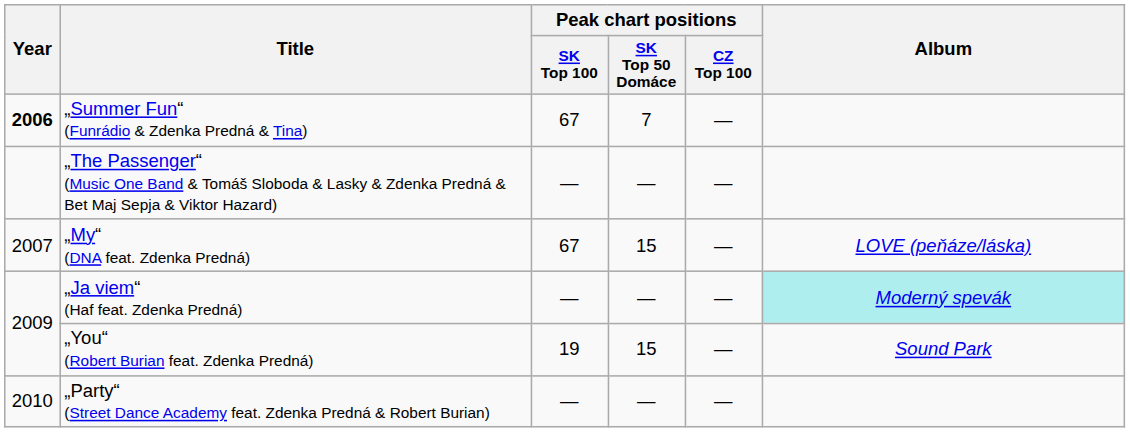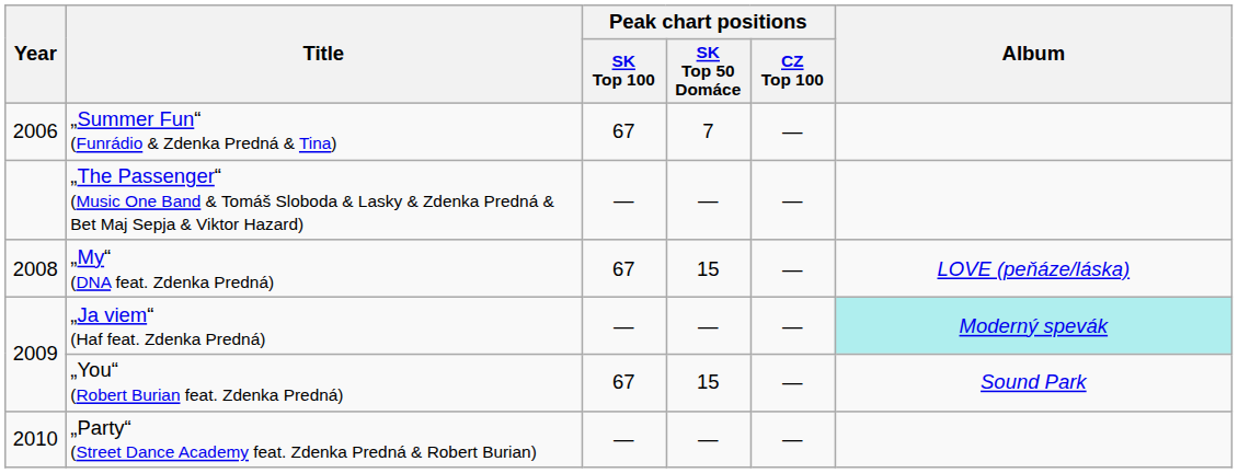 <table class="wikitable" style="font-size: 9pt; text-align:center;">
 <tr>
 <th rowspan="2" style="width:30px;">Year</th>
 <th rowspan="2" style="width:300px;">Title</th>
 <th colspan="3">Peak chart positions</th>
 <th rowspan="2" style="width:230px;">Album</th>
 </tr>
 <tr style="font-size:smaller;">
 <th style="width:45px;"><a href='#'>SK</a><br> Top 100</th>
 <th style="width:45px;"><a href='#'>SK</a> <br>Top 50 Domáce</th>
 <th style="width:45px;"><a href='#'>CZ</a><br> Top 100</th>
 </tr>
 <tr>
-<td><strong>2006</strong></td>
+<td>2006</td>
 <td align="left">„<a href='#'>Summer Fun</a>“ <br> <small>(<a href='#'>Funrádio</a> & Zdenka Predná & <a href='#'>Tina</a>)</small></td>
 <td>67</td>
 <td>7</td>
 <td>—</td>
 <td></td>
 </tr>
 <tr>
 <td></td>
 <td align="left">„<a href='#'>The Passenger</a>“ <br> <small>(<a href='#'>Music One Band</a> & Tomáš Sloboda & Lasky & Zdenka Predná & Bet Maj Sepja & Viktor Hazard)</small></td>
 <td>—</td>
 <td>—</td>
 <td>—</td>
 <td></td>
 </tr>
 <tr>
-<td>2007</td>
+<td>2008</td>
 <td align="left">„<a href='#'>My</a>“ <br> <small>(<a href='#'>DNA</a> feat. Zdenka Predná)</small></td>
 <td>67</td>
 <td>15</td>
 <td>—</td>
 <td><em><a href='#'>LOVE (peňáze/láska)</a></em></td>
 </tr>
 <tr>
 <td rowspan="2">2009</td>
 <td align="left">„<a href='#'>Ja viem</a>“ <br> <small>(Haf feat. Zdenka Predná)</small></td>
 <td>—</td>
 <td>—</td>
 <td>—</td>
 <td style="background: paleturquoise;"><em><a href='#'>Moderný spevák</a></em></td>
 </tr>
 <tr>
 <td align="left">„You“<br> <small>(<a href='#'>Robert Burian</a> feat. Zdenka Predná)</small></td>
-<td>19</td>
+<td>67</td>
 <td>15</td>
 <td>—</td>
 <td><em><a href='#'>Sound Park</a></em></td>
 </tr>
 <tr>
 <td rowspan="2">2010</td>
 <td align="left">„Party“ <br> <small>(<a href='#'>Street Dance Academy</a> feat. Zdenka Predná & Robert Burian)</small></td>
 <td>—</td>
 <td>—</td>
 <td>—</td>
 <td></td>
 </tr>
 </table>
